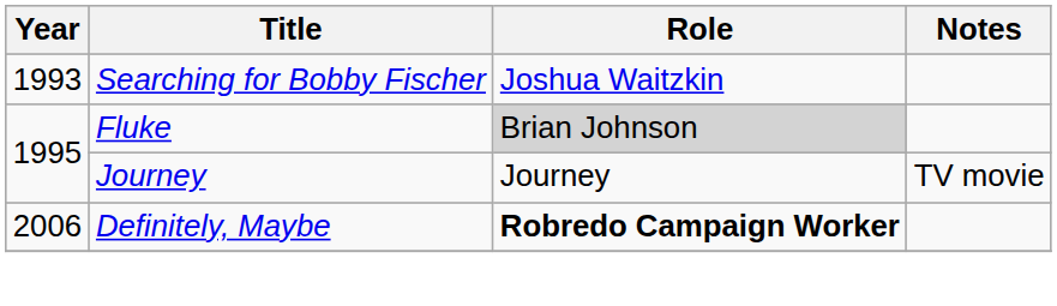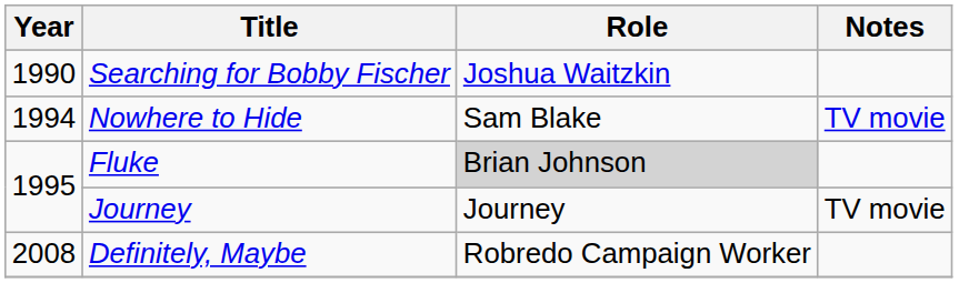 <table class="wikitable sortable">
 <tr>
 <th>Year</th>
 <th>Title</th>
 <th>Role</th>
 <th class="unsortable">Notes</th>
 </tr>
 <tr>
-<td>1993</td>
+<td>1990</td>
 <td><em><a href='#'>Searching for Bobby Fischer</a></em></td>
 <td><a href='#'>Joshua Waitzkin</a></td>
 <td></td>
+</tr>
+<tr>
+<td>1994</td>
+<td><em><a href='#'>Nowhere to Hide</a></em></td>
+<td>Sam Blake</td>
+<td><a href='#'>TV movie</a></td>
 </tr>
 <tr>
 <td rowspan="2">1995</td>
 <td><em><a href='#'>Fluke</a></em></td>
 <td style="background: lightgrey;">Brian Johnson</td>
 <td></td>
 </tr>
 <tr>
 <td><em><a href='#'>Journey</a></em></td>
 <td>Journey</td>
 <td>TV movie</td>
 </tr>
 <tr>
-<td>2006</td>
+<td>2008</td>
 <td><em><a href='#'>Definitely, Maybe</a></em></td>
-<td><strong>Robredo Campaign Worker</strong></td>
+<td>Robredo Campaign Worker</td>
 <td></td>
 </tr>
 <tr>
 </tr>
 </table>
